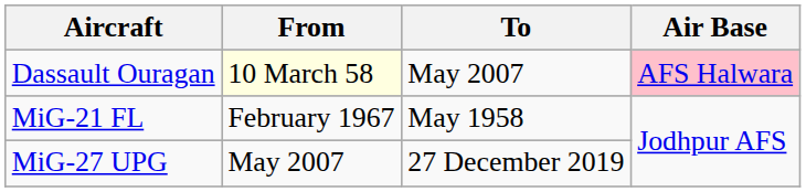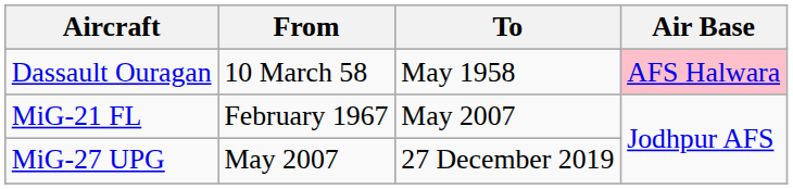 <table class="wikitable">
 <tr>
 <th>Aircraft</th>
 <th>From</th>
 <th>To</th>
 <th>Air Base</th>
 </tr>
 <tr>
 <td><a href='#'>Dassault Ouragan</a></td>
-<td style="background: lightyellow;">10 March 58</td>
-<td>May 2007</td>
+<td>10 March 58</td>
+<td>May 1958</td>
 <td style="background: pink;"><a href='#'>AFS Halwara</a></td>
 </tr>
 <tr>
 <td><a href='#'>MiG-21 FL</a></td>
 <td>February 1967</td>
-<td>May 1958</td>
+<td>May 2007</td>
 <td rowspan='2'><a href='#'>Jodhpur AFS</a></td>
 </tr>
 <tr>
 <td><a href='#'>MiG-27 UPG</a></td>
 <td>May 2007</td>
 <td>27 December 2019</td>
 </tr>
 </table>
